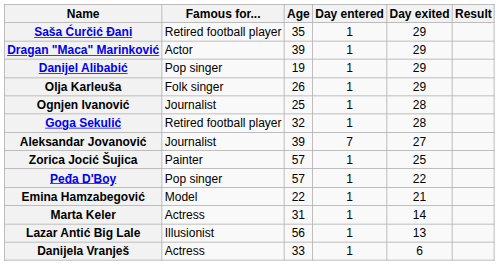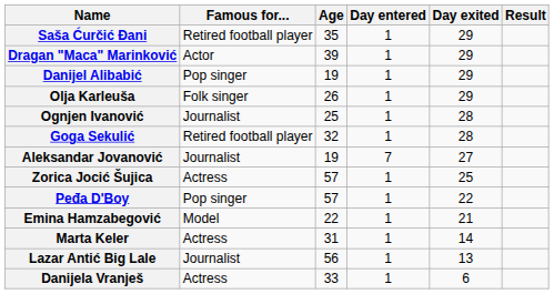 <table class="wikitable sortable" style="text-align:left; line-height:17px; width:auto;">
 <tr>
 <th>Name</th>
 <th>Famous for...</th>
 <th>Age</th>
 <th>Day entered</th>
 <th>Day exited</th>
 <th>Result</th>
 </tr>
 <tr>
 <th><a href='#'>Saša Ćurčić Đani</a></th>
 <td>Retired football player</td>
 <td align="center">35</td>
 <td align="center">1</td>
 <td align="center">29</td>
 <td></td>
 </tr>
 <tr>
 <th><a href='#'>Dragan "Maca" Marinković</a></th>
 <td>Actor</td>
 <td align="center">39</td>
 <td align="center">1</td>
 <td align="center">29</td>
 <td></td>
 </tr>
 <tr>
 <th><a href='#'>Danijel Alibabić</a></th>
 <td>Pop singer</td>
 <td align="center">19</td>
 <td align="center">1</td>
 <td align="center">29</td>
 <td></td>
 </tr>
 <tr>
 <th>Olja Karleuša</th>
 <td>Folk singer</td>
 <td align="center">26</td>
 <td align="center">1</td>
 <td align="center">29</td>
 <td></td>
 </tr>
 <tr>
 <th>Ognjen Ivanović</th>
 <td>Journalist</td>
 <td align="center">25</td>
 <td align="center">1</td>
 <td align="center">28</td>
 <td></td>
 </tr>
 <tr>
 <th><a href='#'>Goga Sekulić</a></th>
 <td>Retired football player</td>
 <td align="center">32</td>
 <td align="center">1</td>
 <td align="center">28</td>
 <td></td>
 </tr>
 <tr>
 <th>Aleksandar Jovanović</th>
 <td>Journalist</td>
-<td align="center">39</td>
+<td align="center">19</td>
 <td align="center">7</td>
 <td align="center">27</td>
 <td></td>
 </tr>
 <tr>
 <th>Zorica Jocić Šujica</th>
-<td>Painter</td>
+<td>Actress</td>
 <td align="center">57</td>
 <td align="center">1</td>
 <td align="center">25</td>
 <td></td>
 </tr>
 <tr>
 <th><a href='#'>Peđa D'Boy</a></th>
 <td>Pop singer</td>
 <td align="center">57</td>
 <td align="center">1</td>
 <td align="center">22</td>
 <td></td>
 </tr>
 <tr>
 <th>Emina Hamzabegović</th>
 <td>Model</td>
 <td align="center">22</td>
 <td align="center">1</td>
 <td align="center">21</td>
 <td></td>
 </tr>
 <tr>
 <th>Marta Keler</th>
 <td>Actress</td>
 <td align="center">31</td>
 <td align="center">1</td>
 <td align="center">14</td>
 <td></td>
 </tr>
 <tr>
 <th>Lazar Antić Big Lale</th>
-<td>Illusionist</td>
+<td>Journalist</td>
 <td align="center">56</td>
 <td align="center">1</td>
 <td align="center">13</td>
 <td></td>
 </tr>
 <tr>
 <th>Danijela Vranješ</th>
 <td>Actress</td>
 <td align="center">33</td>
 <td align="center">1</td>
 <td align="center">6</td>
 <td></td>
 </tr>
 </table>
